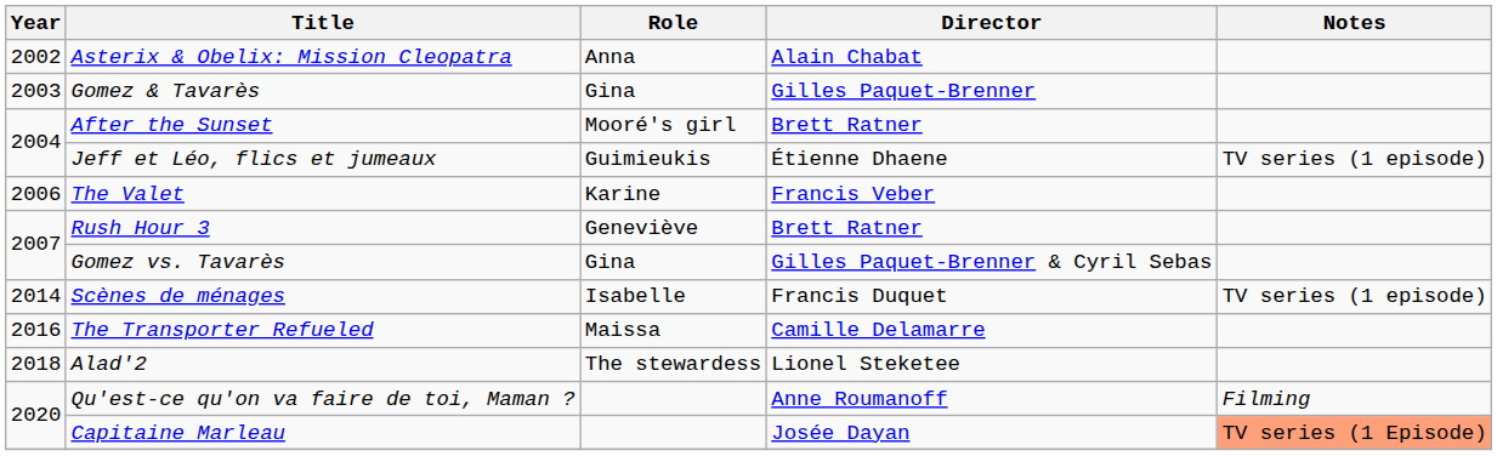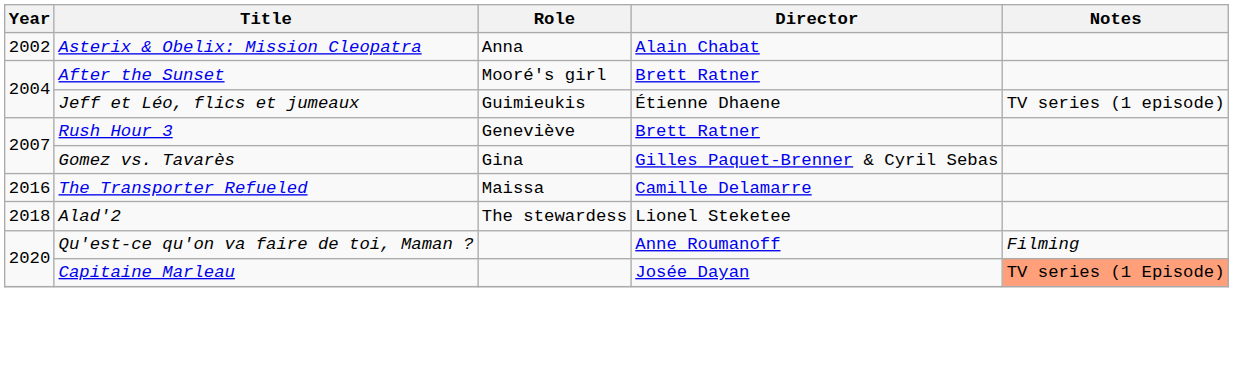 <table class="wikitable">
 <tr>
 <th>Year</th>
 <th>Title</th>
 <th>Role</th>
 <th>Director</th>
 <th>Notes</th>
 </tr>
 <tr>
 <td>2002</td>
 <td><em><a href='#'>Asterix & Obelix: Mission Cleopatra</a></em></td>
 <td>Anna</td>
 <td><a href='#'>Alain Chabat</a></td>
 <td></td>
 </tr>
 <tr>
-<td>2003</td>
-<td><em>Gomez & Tavarès</em></td>
-<td>Gina</td>
-<td><a href='#'>Gilles Paquet-Brenner</a></td>
-<td></td>
-</tr>
-<tr>
 <td rowspan=2>2004</td>
 <td><em><a href='#'>After the Sunset</a></em></td>
 <td>Mooré's girl</td>
 <td><a href='#'>Brett Ratner</a></td>
 <td></td>
 </tr>
 <tr>
 <td><em>Jeff et Léo, flics et jumeaux</em></td>
 <td>Guimieukis</td>
 <td>Étienne Dhaene</td>
 <td>TV series (1 episode)</td>
 </tr>
 <tr>
-<td>2006</td>
-<td><em><a href='#'>The Valet</a></em></td>
-<td>Karine</td>
-<td><a href='#'>Francis Veber</a></td>
-<td></td>
-</tr>
-<tr>
 <td rowspan=2>2007</td>
 <td><em><a href='#'>Rush Hour 3</a></em></td>
 <td>Geneviève</td>
 <td><a href='#'>Brett Ratner</a></td>
 <td></td>
 </tr>
 <tr>
 <td><em>Gomez vs. Tavarès</em></td>
 <td>Gina</td>
 <td><a href='#'>Gilles Paquet-Brenner</a> & Cyril Sebas</td>
 <td></td>
-</tr>
-<tr>
-<td>2014</td>
-<td><em><a href='#'>Scènes de ménages</a></em></td>
-<td>Isabelle</td>
-<td>Francis Duquet</td>
-<td>TV series (1 episode)</td>
 </tr>
 <tr>
 <td>2016</td>
 <td><em><a href='#'>The Transporter Refueled</a></em></td>
 <td>Maissa</td>
 <td><a href='#'>Camille Delamarre</a></td>
 <td></td>
 </tr>
 <tr>
 <td>2018</td>
 <td><em>Alad'2</em></td>
 <td>The stewardess</td>
 <td>Lionel Steketee</td>
 <td></td>
 </tr>
 <tr>
 <td rowspan=2>2020</td>
 <td><em>Qu'est-ce qu'on va faire de toi, Maman ?</em></td>
 <td></td>
 <td><a href='#'>Anne Roumanoff</a></td>
 <td><em>Filming</em></td>
 </tr>
 <tr>
 <td><em><a href='#'>Capitaine Marleau</a></em></td>
 <td></td>
 <td><a href='#'>Josée Dayan</a></td>
 <td style="background: lightsalmon;">TV series (1 Episode)</td>
 </tr>
 <tr>
 </tr>
 </table>
